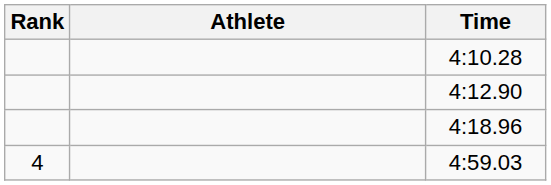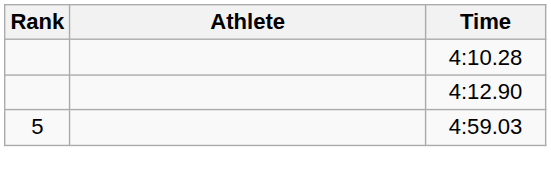 <table class=wikitable style="text-align:center">
 <tr>
 <th width=40>Rank</th>
 <th width=250>Athlete</th>
 <th width=80>Time</th>
 </tr>
 <tr>
 <td></td>
 <td align=left></td>
 <td>4:10.28</td>
 </tr>
 <tr>
 <td></td>
 <td align=left></td>
 <td>4:12.90</td>
 </tr>
 <tr>
-<td></td>
-<td align=left></td>
-<td>4:18.96</td>
-</tr>
-<tr>
-<td>4</td>
+<td>5</td>
 <td align=left></td>
 <td>4:59.03</td>
 </tr>
 </table>
